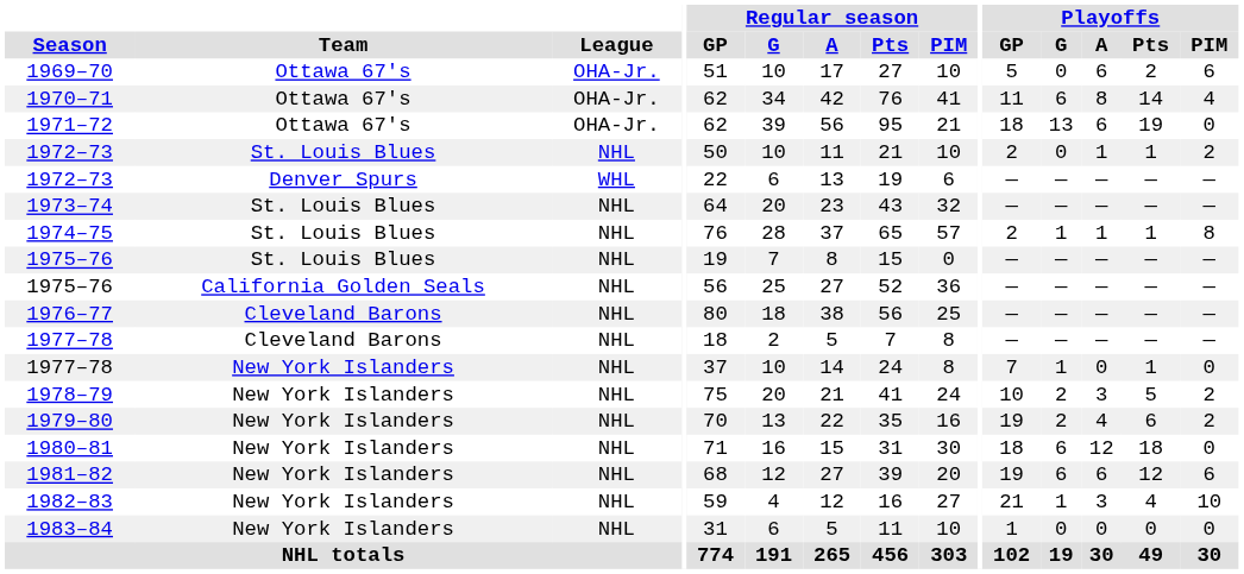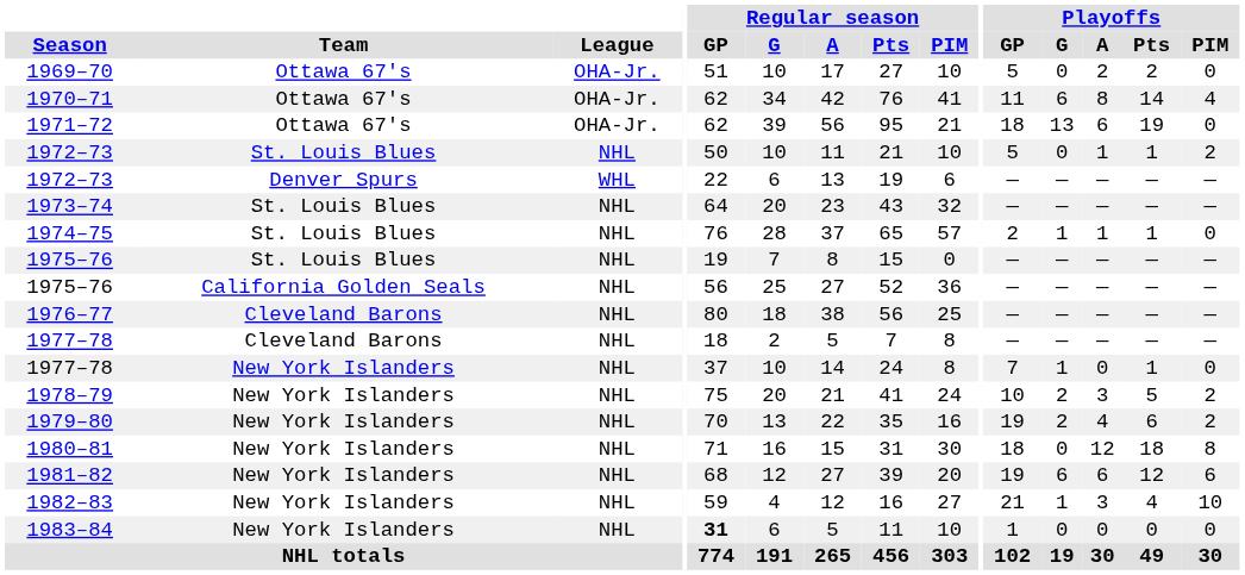 <table border="0" cellpadding="1" cellspacing="0" style="text-align:center; width:60em">
 <tr bgcolor="#e0e0e0">
 <th colspan="3" bgcolor="#ffffff"></th>
 <th rowspan="99" bgcolor="#ffffff"></th>
 <th colspan="5"><a href='#'>Regular season</a></th>
 <th rowspan="99" bgcolor="#ffffff"></th>
 <th colspan="5"><a href='#'>Playoffs</a></th>
 </tr>
 <tr bgcolor="#e0e0e0">
 <th><a href='#'>Season</a></th>
 <th>Team</th>
 <th>League</th>
 <th>GP</th>
 <th><a href='#'>G</a></th>
 <th><a href='#'>A</a></th>
 <th><a href='#'>Pts</a></th>
 <th><a href='#'>PIM</a></th>
 <th>GP</th>
 <th>G</th>
 <th>A</th>
 <th>Pts</th>
 <th>PIM</th>
 </tr>
 <tr>
 <td><a href='#'>1969–70</a></td>
 <td><a href='#'>Ottawa 67's</a></td>
 <td><a href='#'>OHA-Jr.</a></td>
 <td>51</td>
 <td>10</td>
 <td>17</td>
 <td>27</td>
 <td>10</td>
 <td>5</td>
 <td>0</td>
-<td>6</td>
 <td>2</td>
-<td>6</td>
+<td>2</td>
+<td>0</td>
 </tr>
 <tr style="background:#f0f0f0;">
 <td><a href='#'>1970–71</a></td>
 <td>Ottawa 67's</td>
 <td>OHA-Jr.</td>
 <td>62</td>
 <td>34</td>
 <td>42</td>
 <td>76</td>
 <td>41</td>
 <td>11</td>
 <td>6</td>
 <td>8</td>
 <td>14</td>
 <td>4</td>
 </tr>
 <tr>
 <td><a href='#'>1971–72</a></td>
 <td>Ottawa 67's</td>
 <td>OHA-Jr.</td>
 <td>62</td>
 <td>39</td>
 <td>56</td>
 <td>95</td>
 <td>21</td>
 <td>18</td>
 <td>13</td>
 <td>6</td>
 <td>19</td>
 <td>0</td>
 </tr>
 <tr style="background:#f0f0f0;">
 <td><a href='#'>1972–73</a></td>
 <td><a href='#'>St. Louis Blues</a></td>
 <td><a href='#'>NHL</a></td>
 <td>50</td>
 <td>10</td>
 <td>11</td>
 <td>21</td>
 <td>10</td>
-<td>2</td>
+<td>5</td>
 <td>0</td>
 <td>1</td>
 <td>1</td>
 <td>2</td>
 </tr>
 <tr>
 <td><a href='#'>1972–73</a></td>
 <td><a href='#'>Denver Spurs</a></td>
 <td><a href='#'>WHL</a></td>
 <td>22</td>
 <td>6</td>
 <td>13</td>
 <td>19</td>
 <td>6</td>
 <td>—</td>
 <td>—</td>
 <td>—</td>
 <td>—</td>
 <td>—</td>
 </tr>
 <tr style="background:#f0f0f0;">
 <td><a href='#'>1973–74</a></td>
 <td>St. Louis Blues</td>
 <td>NHL</td>
 <td>64</td>
 <td>20</td>
 <td>23</td>
 <td>43</td>
 <td>32</td>
 <td>—</td>
 <td>—</td>
 <td>—</td>
 <td>—</td>
 <td>—</td>
 </tr>
 <tr>
 <td><a href='#'>1974–75</a></td>
 <td>St. Louis Blues</td>
 <td>NHL</td>
 <td>76</td>
 <td>28</td>
 <td>37</td>
 <td>65</td>
 <td>57</td>
 <td>2</td>
 <td>1</td>
 <td>1</td>
 <td>1</td>
-<td>8</td>
+<td>0</td>
 </tr>
 <tr style="background:#f0f0f0;">
 <td><a href='#'>1975–76</a></td>
 <td>St. Louis Blues</td>
 <td>NHL</td>
 <td>19</td>
 <td>7</td>
 <td>8</td>
 <td>15</td>
 <td>0</td>
 <td>—</td>
 <td>—</td>
 <td>—</td>
 <td>—</td>
 <td>—</td>
 </tr>
 <tr>
 <td>1975–76</td>
 <td><a href='#'>California Golden Seals</a></td>
 <td>NHL</td>
 <td>56</td>
 <td>25</td>
 <td>27</td>
 <td>52</td>
 <td>36</td>
 <td>—</td>
 <td>—</td>
 <td>—</td>
 <td>—</td>
 <td>—</td>
 </tr>
 <tr style="background:#f0f0f0;">
 <td><a href='#'>1976–77</a></td>
 <td><a href='#'>Cleveland Barons</a></td>
 <td>NHL</td>
 <td>80</td>
 <td>18</td>
 <td>38</td>
 <td>56</td>
 <td>25</td>
 <td>—</td>
 <td>—</td>
 <td>—</td>
 <td>—</td>
 <td>—</td>
 </tr>
 <tr>
 <td><a href='#'>1977–78</a></td>
 <td>Cleveland Barons</td>
 <td>NHL</td>
 <td>18</td>
 <td>2</td>
 <td>5</td>
 <td>7</td>
 <td>8</td>
 <td>—</td>
 <td>—</td>
 <td>—</td>
 <td>—</td>
 <td>—</td>
 </tr>
 <tr style="background:#f0f0f0;">
 <td>1977–78</td>
 <td><a href='#'>New York Islanders</a></td>
 <td>NHL</td>
 <td>37</td>
 <td>10</td>
 <td>14</td>
 <td>24</td>
 <td>8</td>
 <td>7</td>
 <td>1</td>
 <td>0</td>
 <td>1</td>
 <td>0</td>
 </tr>
 <tr>
 <td><a href='#'>1978–79</a></td>
 <td>New York Islanders</td>
 <td>NHL</td>
 <td>75</td>
 <td>20</td>
 <td>21</td>
 <td>41</td>
 <td>24</td>
 <td>10</td>
 <td>2</td>
 <td>3</td>
 <td>5</td>
 <td>2</td>
 </tr>
 <tr style="background:#f0f0f0;">
 <td><a href='#'>1979–80</a></td>
 <td>New York Islanders</td>
 <td>NHL</td>
 <td>70</td>
 <td>13</td>
 <td>22</td>
 <td>35</td>
 <td>16</td>
 <td>19</td>
 <td>2</td>
 <td>4</td>
 <td>6</td>
 <td>2</td>
 </tr>
 <tr>
 <td><a href='#'>1980–81</a></td>
 <td>New York Islanders</td>
 <td>NHL</td>
 <td>71</td>
 <td>16</td>
 <td>15</td>
 <td>31</td>
 <td>30</td>
 <td>18</td>
-<td>6</td>
+<td>0</td>
 <td>12</td>
 <td>18</td>
-<td>0</td>
+<td>8</td>
 </tr>
 <tr style="background:#f0f0f0;">
 <td><a href='#'>1981–82</a></td>
 <td>New York Islanders</td>
 <td>NHL</td>
 <td>68</td>
 <td>12</td>
 <td>27</td>
 <td>39</td>
 <td>20</td>
 <td>19</td>
 <td>6</td>
 <td>6</td>
 <td>12</td>
 <td>6</td>
 </tr>
 <tr>
 <td><a href='#'>1982–83</a></td>
 <td>New York Islanders</td>
 <td>NHL</td>
 <td>59</td>
 <td>4</td>
 <td>12</td>
 <td>16</td>
 <td>27</td>
 <td>21</td>
 <td>1</td>
 <td>3</td>
 <td>4</td>
 <td>10</td>
 </tr>
 <tr style="background:#f0f0f0;">
 <td><a href='#'>1983–84</a></td>
 <td>New York Islanders</td>
 <td>NHL</td>
-<td>31</td>
+<td><strong>31</strong></td>
 <td>6</td>
 <td>5</td>
 <td>11</td>
 <td>10</td>
 <td>1</td>
 <td>0</td>
 <td>0</td>
 <td>0</td>
 <td>0</td>
 </tr>
 <tr style="background:#e0e0e0;">
 <th colspan="3">NHL totals</th>
 <th>774</th>
 <th>191</th>
 <th>265</th>
 <th>456</th>
 <th>303</th>
 <th>102</th>
 <th>19</th>
 <th>30</th>
 <th>49</th>
 <th>30</th>
 </tr>
 </table>
